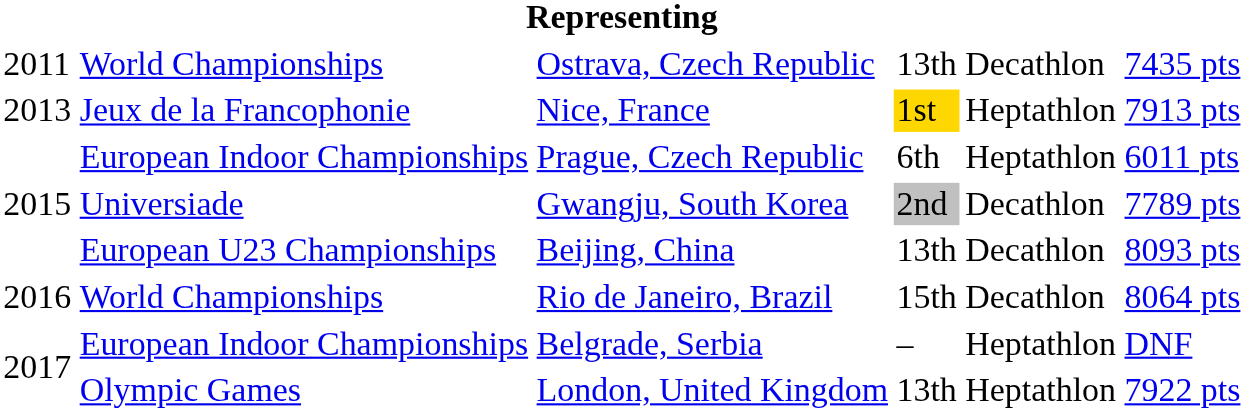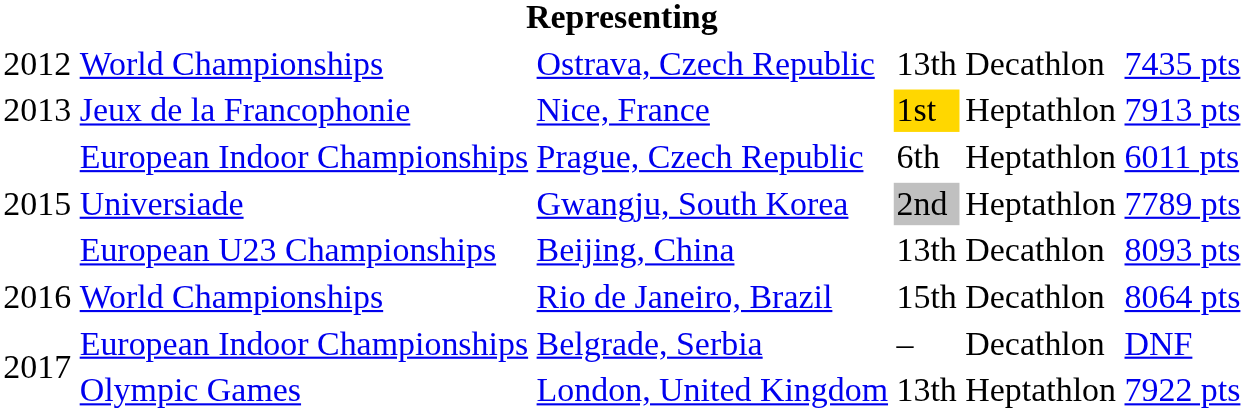 <table>
 <tr>
 <th colspan="6">Representing </th>
 </tr>
 <tr>
-<td>2011</td>
+<td>2012</td>
 <td><a href='#'>World Championships</a></td>
 <td><a href='#'>Ostrava, Czech Republic</a></td>
 <td>13th</td>
 <td>Decathlon</td>
 <td><a href='#'>7435 pts</a></td>
 </tr>
 <tr>
 <td>2013</td>
 <td><a href='#'>Jeux de la Francophonie</a></td>
 <td><a href='#'>Nice, France</a></td>
 <td bgcolor=gold>1st</td>
 <td>Heptathlon</td>
 <td><a href='#'>7913 pts</a></td>
 </tr>
 <tr>
 <td rowspan=3>2015</td>
 <td><a href='#'>European Indoor Championships</a></td>
 <td><a href='#'>Prague, Czech Republic</a></td>
 <td>6th</td>
 <td>Heptathlon</td>
 <td><a href='#'>6011 pts</a></td>
 </tr>
 <tr>
 <td><a href='#'>Universiade</a></td>
 <td><a href='#'>Gwangju, South Korea</a></td>
 <td bgcolor=silver>2nd</td>
-<td>Decathlon</td>
+<td>Heptathlon</td>
 <td><a href='#'>7789 pts</a></td>
 </tr>
 <tr>
 <td><a href='#'>European U23 Championships</a></td>
 <td><a href='#'>Beijing, China</a></td>
 <td>13th</td>
 <td>Decathlon</td>
 <td><a href='#'>8093 pts</a></td>
 </tr>
 <tr>
 <td>2016</td>
 <td><a href='#'>World Championships</a></td>
 <td><a href='#'>Rio de Janeiro, Brazil</a></td>
 <td>15th</td>
 <td>Decathlon</td>
 <td><a href='#'>8064 pts</a></td>
 </tr>
 <tr>
 <td rowspan=2>2017</td>
 <td><a href='#'>European Indoor Championships</a></td>
 <td><a href='#'>Belgrade, Serbia</a></td>
 <td>–</td>
-<td>Heptathlon</td>
+<td>Decathlon</td>
 <td><a href='#'>DNF</a></td>
 </tr>
 <tr>
 <td><a href='#'>Olympic Games</a></td>
 <td><a href='#'>London, United Kingdom</a></td>
 <td>13th</td>
 <td>Heptathlon</td>
 <td><a href='#'>7922 pts</a></td>
 </tr>
 </table>
